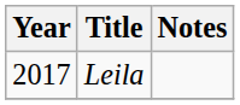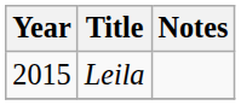 <table class="wikitable sortable">
 <tr>
 <th>Year</th>
 <th>Title</th>
 <th class="unsortable">Notes</th>
 </tr>
 <tr>
-<td>2017</td>
+<td>2015</td>
 <td><em>Leila</em></td>
 <td></td>
 </tr>
 <tr>
 </tr>
 </table>
